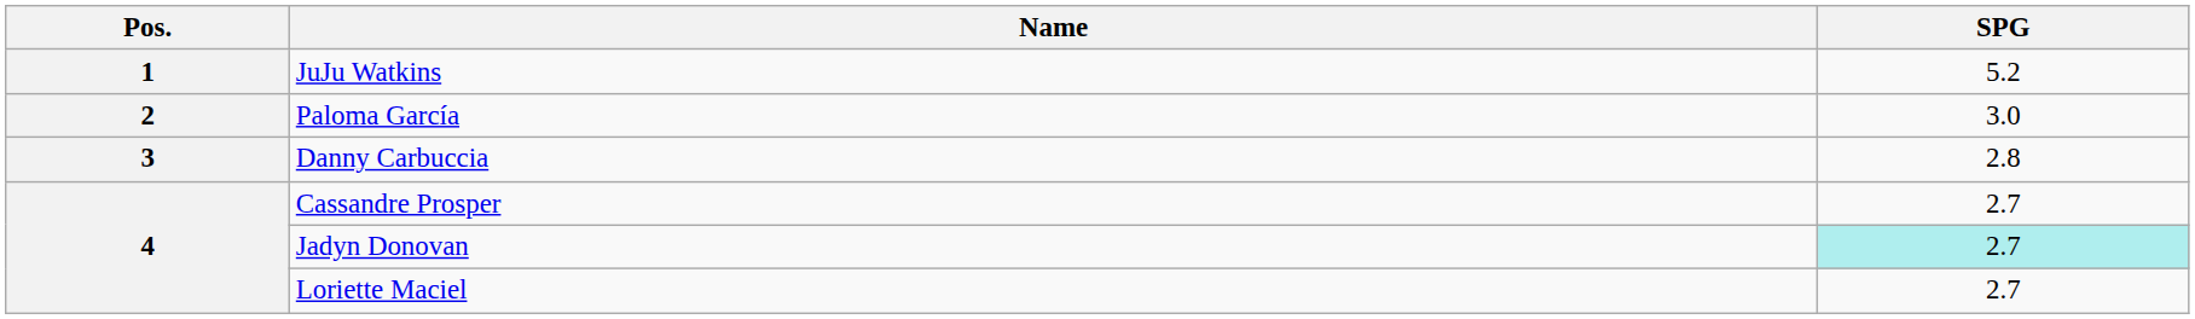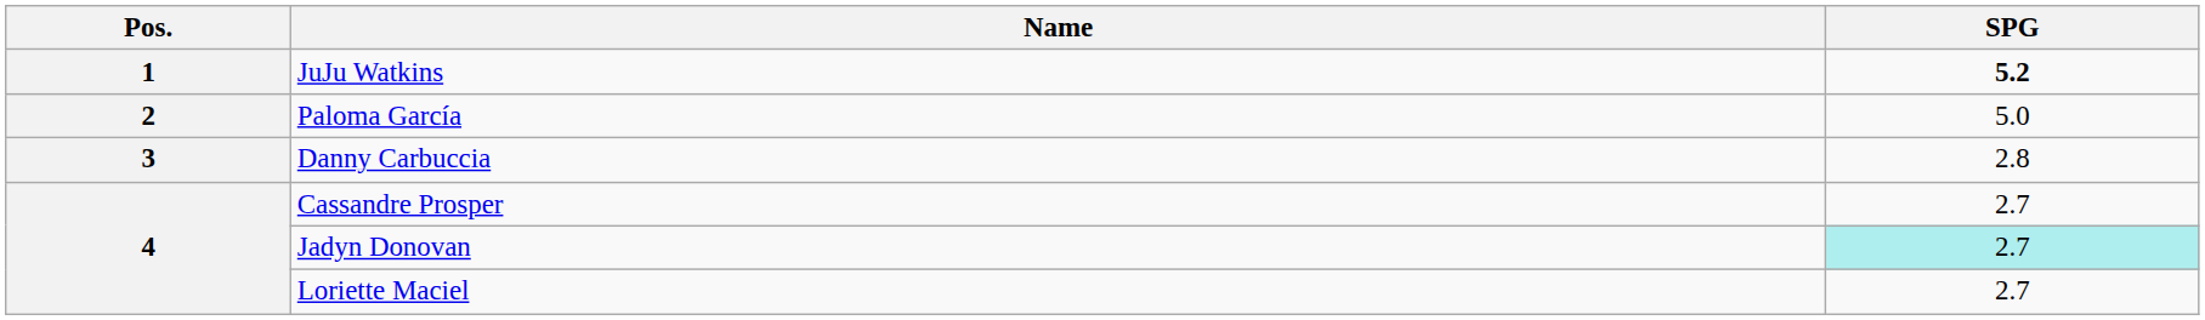 <table class=wikitable width=100% style="text-align:center;">
 <tr>
 <th width="13%">Pos.</th>
 <th width="70%">Name</th>
 <th width="17%">SPG</th>
 </tr>
 <tr>
 <th>1</th>
 <td align=left> <a href='#'>JuJu Watkins</a></td>
-<td>5.2</td>
+<td><strong>5.2</strong></td>
 </tr>
 <tr>
 <th>2</th>
 <td align=left> <a href='#'>Paloma García</a></td>
-<td>3.0</td>
+<td>5.0</td>
 </tr>
 <tr>
 <th>3</th>
 <td align=left> <a href='#'>Danny Carbuccia</a></td>
 <td>2.8</td>
 </tr>
 <tr>
 <th rowspan=3>4</th>
 <td align=left> <a href='#'>Cassandre Prosper</a></td>
 <td>2.7</td>
 </tr>
 <tr>
 <td align=left> <a href='#'>Jadyn Donovan</a></td>
 <td style="background: paleturquoise;">2.7</td>
 </tr>
 <tr>
 <td align=left> <a href='#'>Loriette Maciel</a></td>
 <td>2.7</td>
 </tr>
 </table>
